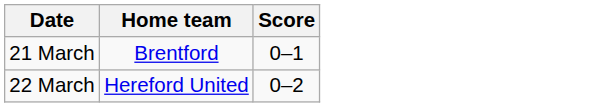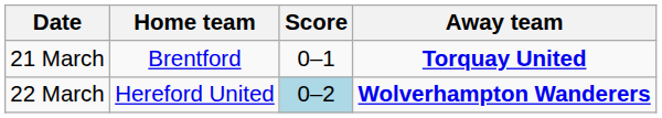 <table class="wikitable" style="text-align: center">
 <tr>
 <th>Date</th>
 <th>Home team</th>
 <th>Score</th>
+<th>Away team</th>
 </tr>
 <tr>
 <td>21 March</td>
 <td><a href='#'>Brentford</a></td>
 <td>0–1</td>
+<td><strong><a href='#'>Torquay United</a></strong></td>
 </tr>
 <tr>
 <td>22 March</td>
 <td><a href='#'>Hereford United</a></td>
-<td>0–2</td>
+<td style="background: lightblue;">0–2</td>
+<td><strong><a href='#'>Wolverhampton Wanderers</a></strong></td>
 </tr>
 </table>
